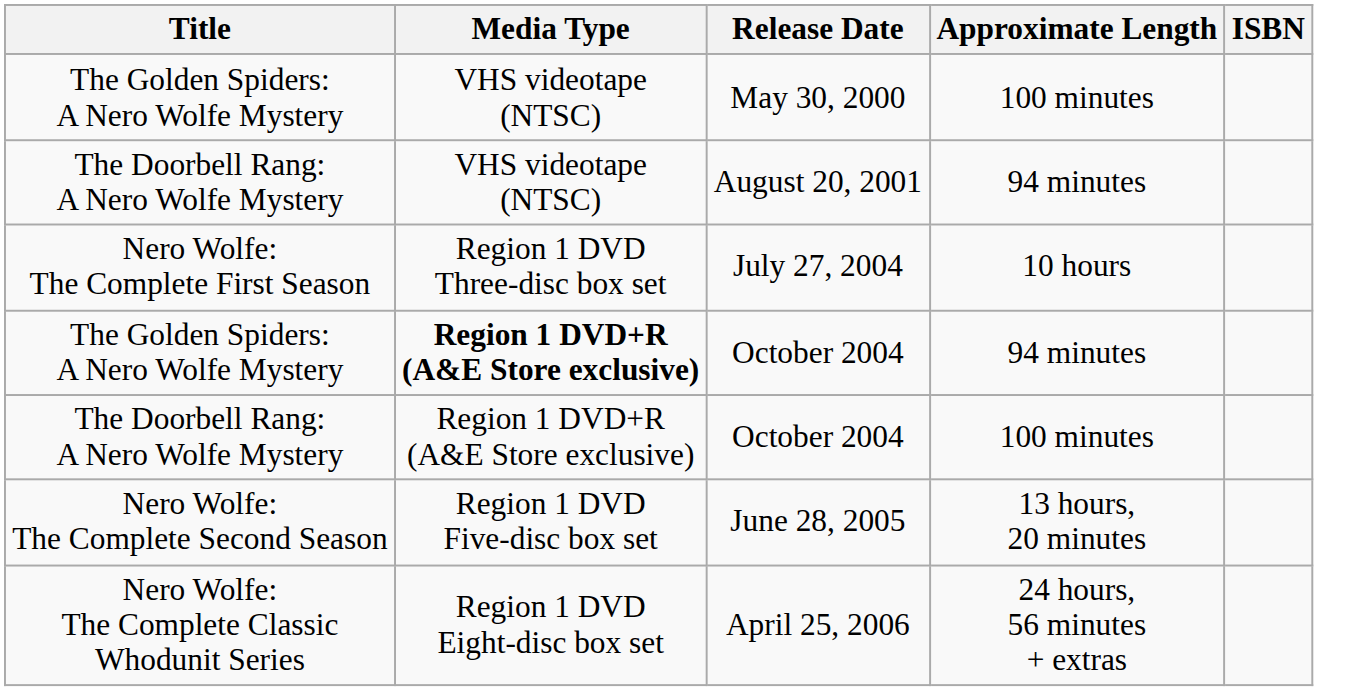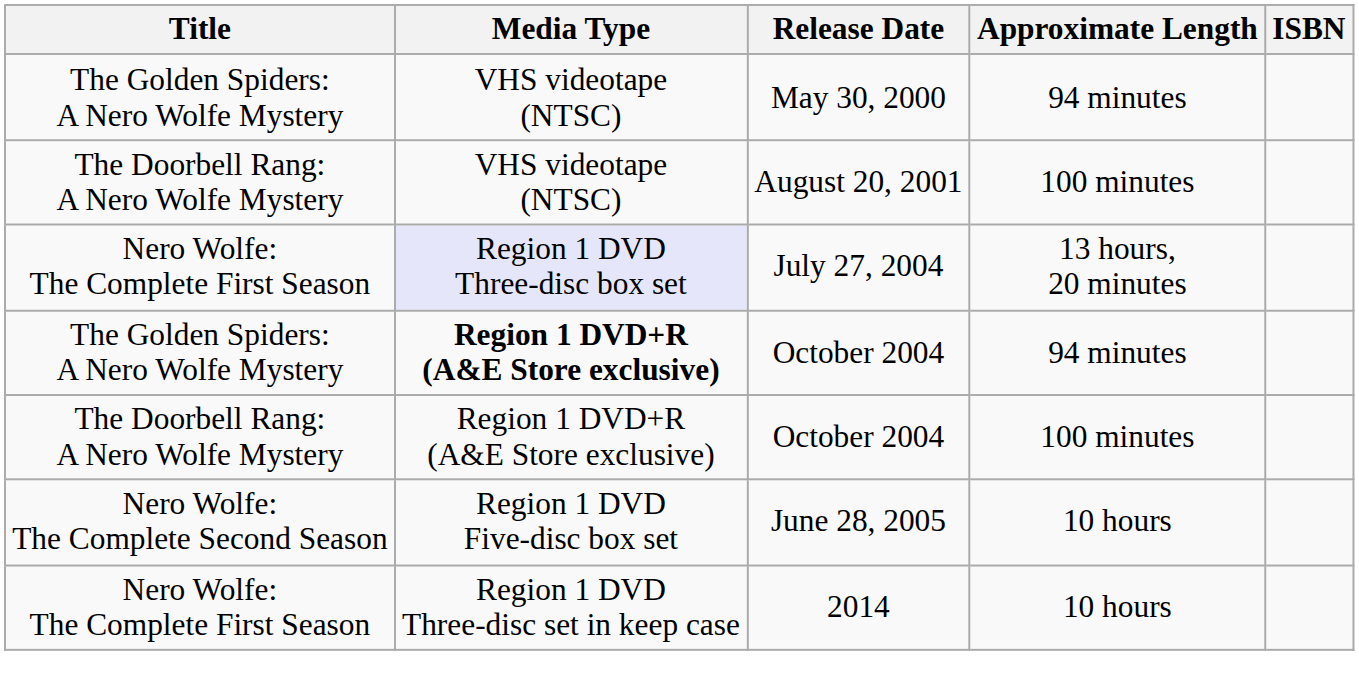 <table class="wikitable">
 <tr>
 <th>Title</th>
 <th>Media Type</th>
 <th>Release Date</th>
 <th>Approximate Length</th>
 <th>ISBN</th>
 </tr>
 <tr>
 <td align="center">The Golden Spiders:<br>A Nero Wolfe Mystery</td>
 <td align="center">VHS videotape<br>(NTSC)</td>
 <td align="center">May 30, 2000</td>
-<td align="center">100 minutes</td>
+<td align="center">94 minutes</td>
 <td align="center"></td>
 </tr>
 <tr>
 <td align="center">The Doorbell Rang:<br>A Nero Wolfe Mystery</td>
 <td align="center">VHS videotape<br>(NTSC)</td>
 <td align="center">August 20, 2001</td>
-<td align="center">94 minutes</td>
+<td align="center">100 minutes</td>
 <td align="center"></td>
 </tr>
 <tr>
 <td align="center">Nero Wolfe:<br>The Complete First Season</td>
-<td align="center">Region 1 DVD<br>Three-disc box set</td>
+<td align="center" style="background: lavender;">Region 1 DVD<br>Three-disc box set</td>
 <td align="center">July 27, 2004</td>
-<td align="center">10 hours</td>
+<td align="center">13 hours,<br>20 minutes</td>
 <td align="center"></td>
 </tr>
 <tr>
 <td align="center">The Golden Spiders:<br>A Nero Wolfe Mystery</td>
 <td align="center"><strong>Region 1 DVD+R<br>(A&E Store exclusive)</strong></td>
 <td align="center">October 2004</td>
 <td align="center">94 minutes</td>
 <td align="center"></td>
 </tr>
 <tr>
 <td align="center">The Doorbell Rang:<br>A Nero Wolfe Mystery</td>
 <td align="center">Region 1 DVD+R<br>(A&E Store exclusive)</td>
 <td align="center">October 2004</td>
 <td align="center">100 minutes</td>
 <td align="center"></td>
 </tr>
 <tr>
 <td align="center">Nero Wolfe:<br>The Complete Second Season</td>
 <td align="center">Region 1 DVD<br>Five-disc box set</td>
 <td align="center">June 28, 2005</td>
-<td align="center">13 hours,<br>20 minutes</td>
+<td align="center">10 hours</td>
 <td align="center"></td>
 </tr>
 <tr>
-<td align="center">Nero Wolfe:<br>The Complete Classic<br>Whodunit Series</td>
-<td align="center">Region 1 DVD<br>Eight-disc box set</td>
-<td align="center">April 25, 2006</td>
-<td align="center">24 hours,<br>56 minutes<br>+ extras</td>
+<td align="center">Nero Wolfe:<br>The Complete First Season</td>
+<td align="center">Region 1 DVD<br>Three-disc set in keep case</td>
+<td align="center">2014</td>
+<td align="center">10 hours</td>
 <td align="center"></td>
 </tr>
 </table>
